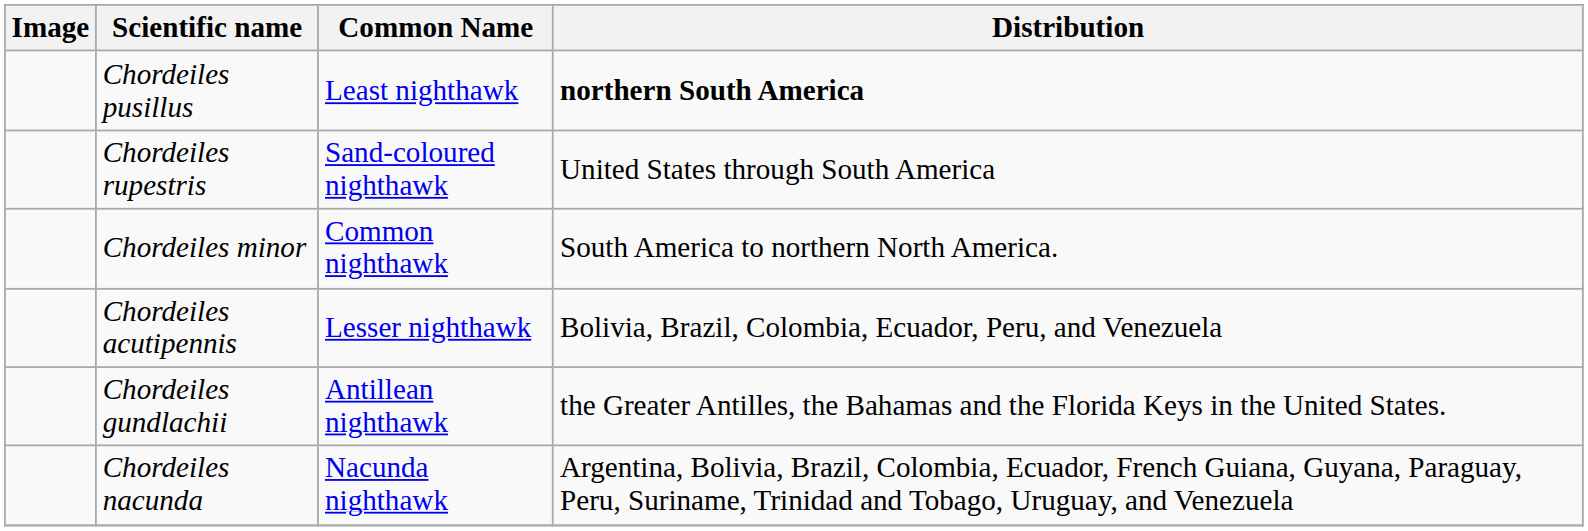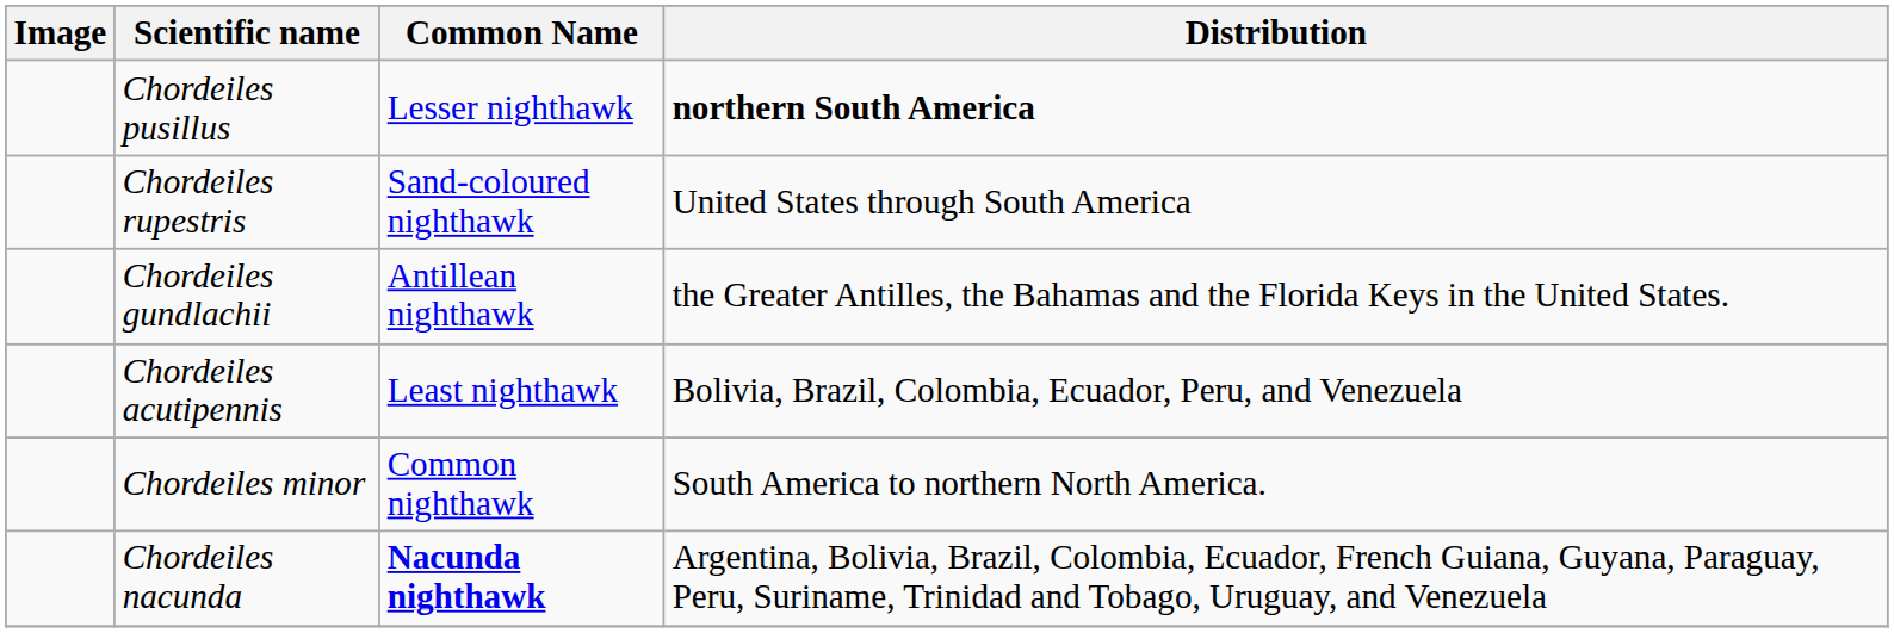 <table class="wikitable">
 <tr>
 <th>Image</th>
 <th>Scientific name</th>
 <th>Common Name</th>
 <th>Distribution</th>
 </tr>
 <tr>
 <td></td>
 <td><em>Chordeiles pusillus</em></td>
-<td><a href='#'>Least nighthawk</a></td>
+<td><a href='#'>Lesser nighthawk</a></td>
 <td><strong>northern South America</strong></td>
 </tr>
 <tr>
 <td></td>
 <td><em>Chordeiles rupestris</em></td>
 <td><a href='#'>Sand-coloured nighthawk</a></td>
 <td>United States through South America</td>
 </tr>
 <tr>
 <td></td>
+<td><em>Chordeiles gundlachii</em></td>
+<td><a href='#'>Antillean nighthawk</a></td>
+<td>the Greater Antilles, the Bahamas and the Florida Keys in the United States.</td>
+</tr>
+<tr>
+<td></td>
+<td><em>Chordeiles acutipennis</em></td>
+<td><a href='#'>Least nighthawk</a></td>
+<td>Bolivia, Brazil, Colombia, Ecuador, Peru, and Venezuela</td>
+</tr>
+<tr>
+<td></td>
 <td><em>Chordeiles minor</em></td>
 <td><a href='#'>Common nighthawk</a></td>
 <td>South America to northern North America.</td>
 </tr>
 <tr>
 <td></td>
-<td><em>Chordeiles acutipennis</em></td>
-<td><a href='#'>Lesser nighthawk</a></td>
-<td>Bolivia, Brazil, Colombia, Ecuador, Peru, and Venezuela</td>
-</tr>
-<tr>
-<td></td>
-<td><em>Chordeiles gundlachii</em></td>
-<td><a href='#'>Antillean nighthawk</a></td>
-<td>the Greater Antilles, the Bahamas and the Florida Keys in the United States.</td>
-</tr>
-<tr>
-<td></td>
 <td><em>Chordeiles nacunda</em></td>
-<td><a href='#'>Nacunda nighthawk</a></td>
+<td><strong><a href='#'>Nacunda nighthawk</a></strong></td>
 <td>Argentina, Bolivia, Brazil, Colombia, Ecuador, French Guiana, Guyana, Paraguay, Peru, Suriname, Trinidad and Tobago, Uruguay, and Venezuela</td>
 </tr>
 <tr>
 </tr>
 </table>
